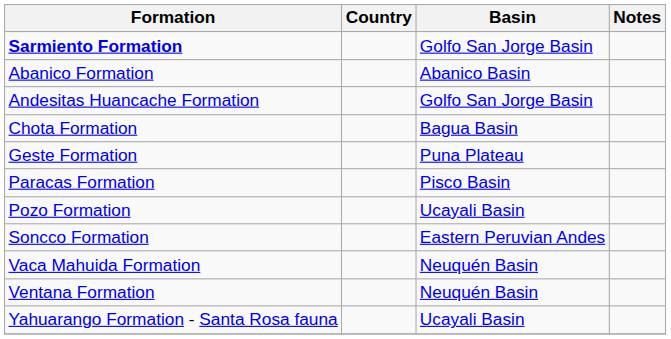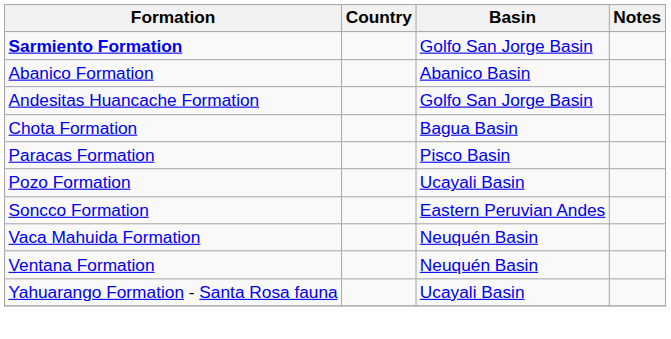 <table class="wikitable sortable">
 <tr>
 <th>Formation<br></th>
 <th>Country</th>
 <th>Basin</th>
 <th class=unsortable>Notes</th>
 </tr>
 <tr>
 <td><strong><a href='#'>Sarmiento Formation</a></strong></td>
 <td></td>
 <td><a href='#'>Golfo San Jorge Basin</a></td>
 <td></td>
 </tr>
 <tr>
 <td><a href='#'>Abanico Formation</a></td>
 <td></td>
 <td><a href='#'>Abanico Basin</a></td>
 <td></td>
 </tr>
 <tr>
 <td><a href='#'>Andesitas Huancache Formation</a></td>
 <td></td>
 <td><a href='#'>Golfo San Jorge Basin</a></td>
 <td></td>
 </tr>
 <tr>
 <td><a href='#'>Chota Formation</a></td>
 <td></td>
 <td><a href='#'>Bagua Basin</a></td>
-<td></td>
-</tr>
-<tr>
-<td><a href='#'>Geste Formation</a></td>
-<td></td>
-<td><a href='#'>Puna Plateau</a></td>
 <td></td>
 </tr>
 <tr>
 <td><a href='#'>Paracas Formation</a></td>
 <td></td>
 <td><a href='#'>Pisco Basin</a></td>
 <td></td>
 </tr>
 <tr>
 <td><a href='#'>Pozo Formation</a></td>
 <td></td>
 <td><a href='#'>Ucayali Basin</a></td>
 <td></td>
 </tr>
 <tr>
 <td><a href='#'>Soncco Formation</a></td>
 <td></td>
 <td><a href='#'>Eastern Peruvian Andes</a></td>
 <td></td>
 </tr>
 <tr>
 <td><a href='#'>Vaca Mahuida Formation</a></td>
 <td></td>
 <td><a href='#'>Neuquén Basin</a></td>
 <td></td>
 </tr>
 <tr>
 <td><a href='#'>Ventana Formation</a></td>
 <td></td>
 <td><a href='#'>Neuquén Basin</a></td>
 <td></td>
 </tr>
 <tr>
 <td><a href='#'>Yahuarango Formation</a> - <a href='#'>Santa Rosa fauna</a></td>
 <td></td>
 <td><a href='#'>Ucayali Basin</a></td>
 <td></td>
 </tr>
 <tr>
 </tr>
 </table>
